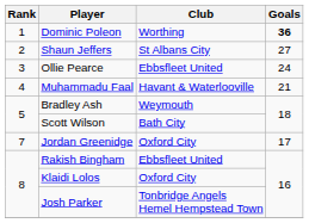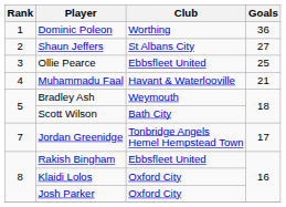 <table class="wikitable" style="text-align:center">
 <tr>
 <th>Rank</th>
 <th>Player</th>
 <th>Club</th>
 <th>Goals</th>
 </tr>
 <tr>
 <td rowspan="1">1</td>
 <td align=left><a href='#'>Dominic Poleon</a></td>
 <td align=left><a href='#'>Worthing</a></td>
-<td rowspan="1"><strong>36</strong></td>
+<td rowspan="1">36</td>
 </tr>
 <tr>
 <td rowspan="1">2</td>
 <td align=left><a href='#'>Shaun Jeffers</a></td>
 <td align=left><a href='#'>St Albans City</a></td>
 <td rowspan="1">27</td>
 </tr>
 <tr>
 <td rowspan="1">3</td>
 <td align=left>Ollie Pearce</td>
 <td align=left><a href='#'>Ebbsfleet United</a></td>
-<td rowspan="1">24</td>
+<td rowspan="1">25</td>
 </tr>
 <tr>
 <td rowspan="1">4</td>
 <td align=left><a href='#'>Muhammadu Faal</a></td>
 <td align=left><a href='#'>Havant & Waterlooville</a></td>
 <td rowspan="1">21</td>
 </tr>
 <tr>
 <td rowspan="2">5</td>
 <td align=left>Bradley Ash</td>
 <td align=left><a href='#'>Weymouth</a></td>
 <td rowspan="2">18</td>
 </tr>
 <tr>
 <td align=left>Scott Wilson</td>
 <td align=left><a href='#'>Bath City</a></td>
 </tr>
 <tr>
 <td rowspan="1">7</td>
 <td align=left><a href='#'>Jordan Greenidge</a></td>
-<td align=left><a href='#'>Oxford City</a></td>
+<td align=left><a href='#'>Tonbridge Angels</a> <br> <a href='#'>Hemel Hempstead Town</a></td>
 <td rowspan="1">17</td>
 </tr>
 <tr>
 <td rowspan="3">8</td>
 <td align=left><a href='#'>Rakish Bingham</a></td>
 <td align=left><a href='#'>Ebbsfleet United</a></td>
 <td rowspan="3">16</td>
 </tr>
 <tr>
 <td align=left><a href='#'>Klaidi Lolos</a></td>
 <td align=left><a href='#'>Oxford City</a></td>
 </tr>
 <tr>
 <td align=left><a href='#'>Josh Parker</a></td>
-<td align=left><a href='#'>Tonbridge Angels</a> <br> <a href='#'>Hemel Hempstead Town</a></td>
+<td align=left><a href='#'>Oxford City</a></td>
 </tr>
 <tr>
 </tr>
 </table>
